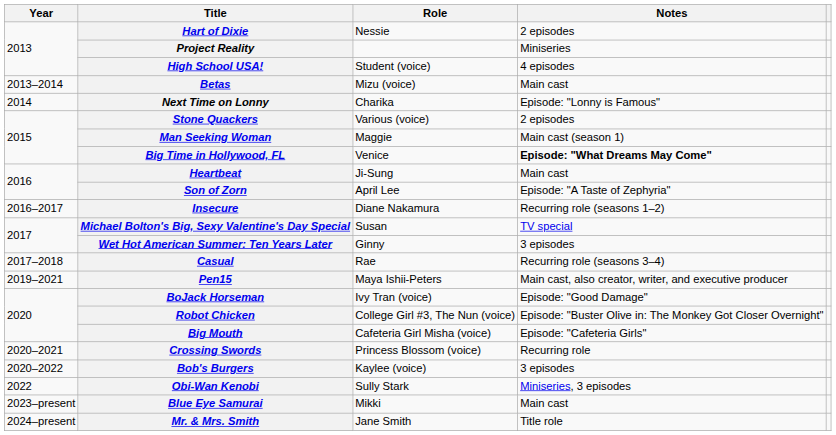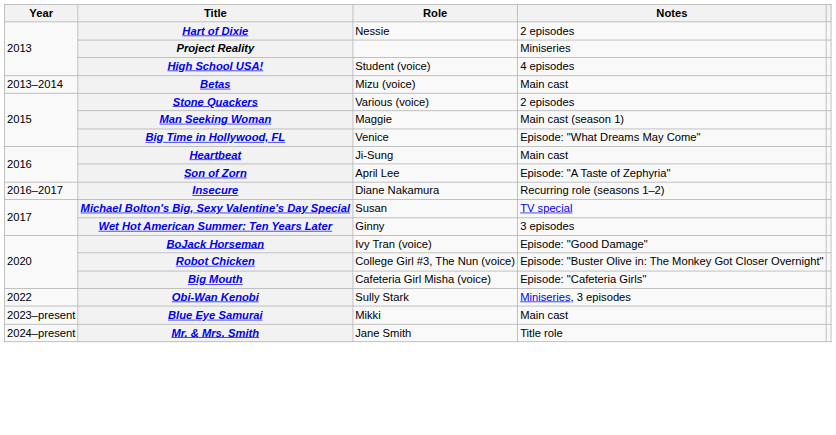 <table class="wikitable sortable plainrowheaders">
 <tr>
 <th scope="col">Year</th>
 <th scope="col">Title</th>
 <th scope="col">Role</th>
 <th scope="col" class="unsortable">Notes</th>
 <th scope="col" class="unsortable"></th>
 </tr>
 <tr>
 <td rowspan="3">2013</td>
 <th scope="row"><em><a href='#'>Hart of Dixie</a></em></th>
 <td>Nessie</td>
 <td>2 episodes</td>
 <td style="text-align:center;"></td>
 </tr>
 <tr>
 <th scope="row"><em>Project Reality</em></th>
 <td></td>
 <td>Miniseries</td>
 <td style="text-align:center;"></td>
 </tr>
 <tr>
 <th scope="row"><em><a href='#'>High School USA!</a></em></th>
 <td>Student (voice)</td>
 <td>4 episodes</td>
 <td style="text-align:center;"></td>
 </tr>
 <tr>
 <td>2013–2014</td>
 <th scope="row"><em><a href='#'>Betas</a></em></th>
 <td>Mizu (voice)</td>
 <td>Main cast</td>
 <td style="text-align:center;"></td>
 </tr>
 <tr>
-<td>2014</td>
-<th scope="row"><em>Next Time on Lonny</em></th>
-<td>Charika</td>
-<td>Episode: "Lonny is Famous"</td>
-<td style="text-align:center;"></td>
-</tr>
-<tr>
 <td rowspan="3">2015</td>
 <th scope="row"><em><a href='#'>Stone Quackers</a></em></th>
 <td>Various (voice)</td>
 <td>2 episodes</td>
 <td style="text-align:center;"></td>
 </tr>
 <tr>
 <th scope="row"><em><a href='#'>Man Seeking Woman</a></em></th>
 <td>Maggie</td>
 <td>Main cast (season 1)</td>
 <td style="text-align:center;"></td>
 </tr>
 <tr>
 <th scope="row"><em><a href='#'>Big Time in Hollywood, FL</a></em></th>
 <td>Venice</td>
-<td><strong>Episode: "What Dreams May Come"</strong></td>
+<td>Episode: "What Dreams May Come"</td>
 <td style="text-align:center;"></td>
 </tr>
 <tr>
 <td rowspan="2">2016</td>
 <th scope="row"><em><a href='#'>Heartbeat</a></em></th>
 <td>Ji-Sung</td>
 <td>Main cast</td>
 <td style="text-align:center;"></td>
 </tr>
 <tr>
 <th scope="row"><em><a href='#'>Son of Zorn</a></em></th>
 <td>April Lee</td>
 <td>Episode: "A Taste of Zephyria"</td>
 <td style="text-align:center;"></td>
 </tr>
 <tr>
 <td>2016–2017</td>
 <th scope="row"><em><a href='#'>Insecure</a></em></th>
 <td>Diane Nakamura</td>
 <td>Recurring role (seasons 1–2)</td>
 <td style="text-align:center;"></td>
 </tr>
 <tr>
 <td rowspan="2">2017</td>
 <th scope="row"><em><a href='#'>Michael Bolton's Big, Sexy Valentine's Day Special</a></em></th>
 <td>Susan</td>
 <td><a href='#'>TV special</a></td>
 <td style="text-align:center;"></td>
 </tr>
 <tr>
 <th scope="row"><em><a href='#'>Wet Hot American Summer: Ten Years Later</a></em></th>
 <td>Ginny</td>
 <td>3 episodes</td>
 <td style="text-align:center;"></td>
 </tr>
 <tr>
-<td>2017–2018</td>
-<th scope="row"><em><a href='#'>Casual</a></em></th>
-<td>Rae</td>
-<td>Recurring role (seasons 3–4)</td>
-<td style="text-align:center;"></td>
-</tr>
-<tr>
-<td>2019–2021</td>
-<th scope="row"><em><a href='#'>Pen15</a></em></th>
-<td>Maya Ishii-Peters</td>
-<td>Main cast, also creator, writer, and executive producer</td>
-<td style="text-align:center;"></td>
-</tr>
-<tr>
 <td rowspan="3">2020</td>
 <th scope="row"><em><a href='#'>BoJack Horseman</a></em></th>
 <td>Ivy Tran (voice)</td>
 <td>Episode: "Good Damage"</td>
 <td style="text-align:center;"></td>
 </tr>
 <tr>
 <th scope="row"><em><a href='#'>Robot Chicken</a></em></th>
 <td>College Girl #3, The Nun (voice)</td>
 <td>Episode: "Buster Olive in: The Monkey Got Closer Overnight"</td>
 <td style="text-align:center;"></td>
 </tr>
 <tr>
 <th scope="row"><em><a href='#'>Big Mouth</a></em></th>
 <td>Cafeteria Girl Misha (voice)</td>
 <td>Episode: "Cafeteria Girls"</td>
-<td style="text-align:center;"></td>
-</tr>
-<tr>
-<td>2020–2021</td>
-<th scope="row"><em><a href='#'>Crossing Swords</a></em></th>
-<td>Princess Blossom (voice)</td>
-<td>Recurring role</td>
-<td style="text-align:center;"></td>
-</tr>
-<tr>
-<td>2020–2022</td>
-<th scope="row"><em><a href='#'>Bob's Burgers</a></em></th>
-<td>Kaylee (voice)</td>
-<td>3 episodes</td>
 <td style="text-align:center;"></td>
 </tr>
 <tr>
 <td>2022</td>
 <th scope="row"><em><a href='#'>Obi-Wan Kenobi</a></em></th>
 <td>Sully Stark</td>
 <td><a href='#'>Miniseries</a>, 3 episodes</td>
 <td style="text-align:center;"></td>
 </tr>
 <tr>
 <td>2023–present</td>
 <th scope="row"><em><a href='#'>Blue Eye Samurai</a></em></th>
 <td>Mikki</td>
 <td>Main cast</td>
 <td style="text-align:center;"><br></td>
 </tr>
 <tr>
 <td>2024–present</td>
 <th scope="row"><em><a href='#'>Mr. & Mrs. Smith</a></em></th>
 <td>Jane Smith</td>
 <td>Title role</td>
 <td style="text-align:center;"></td>
 </tr>
 </table>
